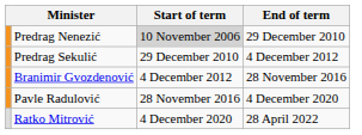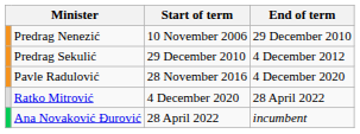 <table class="wikitable">
 <tr>
 <th colspan=2>Minister</th>
 <th>Start of term</th>
 <th>End of term</th>
 </tr>
 <tr>
 <th style="background:#F6931D;"></th>
 <td>Predrag Nenezić</td>
-<td style="background: lightgrey;">10 November 2006</td>
+<td>10 November 2006</td>
 <td>29 December 2010</td>
 </tr>
 <tr>
 <th style="background:#F6931D;"></th>
 <td>Predrag Sekulić</td>
 <td>29 December 2010</td>
 <td>4 December 2012</td>
-</tr>
-<tr>
-<th style="background:#F6931D;"></th>
-<td><a href='#'>Branimir Gvozdenović</a></td>
-<td>4 December 2012</td>
-<td>28 November 2016</td>
 </tr>
 <tr>
 <th style="background:#F6931D;"></th>
 <td>Pavle Radulović</td>
 <td>28 November 2016</td>
 <td>4 December 2020</td>
 </tr>
 <tr>
 <th style="background:#dddddd;"></th>
 <td><a href='#'>Ratko Mitrović</a></td>
 <td>4 December 2020</td>
 <td>28 April 2022</td>
 </tr>
+<tr>
+<th style="background:#00cc55;"></th>
+<td><a href='#'>Ana Novaković Đurović</a></td>
+<td>28 April 2022</td>
+<td><em>incumbent</em></td>
+</tr>
 </table>
